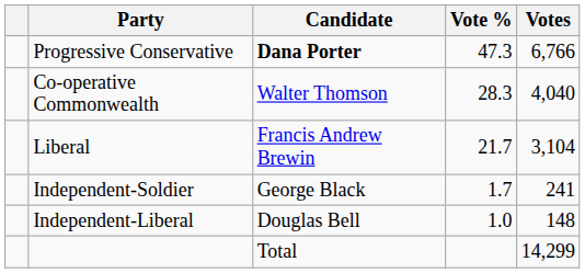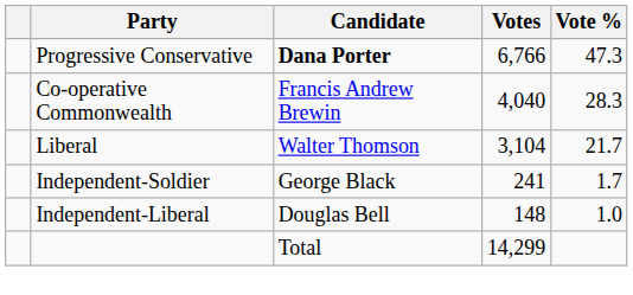 <table class="wikitable">
 <tr>
 <th></th>
 <th scope="col" width="175">Party</th>
 <th scope="col" width="150">Candidate</th>
+<th>Votes</th>
 <th>Vote %</th>
-<th>Votes</th>
 </tr>
 <tr>
 <td>   </td>
 <td>Progressive Conservative</td>
 <td><strong>Dana Porter</strong></td>
+<td align=right>6,766</td>
 <td align=right>47.3</td>
-<td align=right>6,766</td>
 </tr>
 <tr |>
 <td>   </td>
 <td>Co-operative Commonwealth</td>
-<td><a href='#'>Walter Thomson</a></td>
+<td><a href='#'>Francis Andrew Brewin</a></td>
+<td align=right>4,040</td>
 <td align=right>28.3</td>
-<td align=right>4,040</td>
 </tr>
 <tr>
 <td>   </td>
 <td>Liberal</td>
-<td><a href='#'>Francis Andrew Brewin</a></td>
+<td><a href='#'>Walter Thomson</a></td>
+<td align=right>3,104</td>
 <td align=right>21.7</td>
-<td align=right>3,104</td>
 </tr>
 <tr |>
 <td>   </td>
 <td>Independent-Soldier</td>
 <td>George Black</td>
+<td align=right>241</td>
 <td align=right>1.7</td>
-<td align=right>241</td>
 </tr>
 <tr |>
 <td>   </td>
 <td>Independent-Liberal</td>
 <td>Douglas Bell</td>
+<td align=right>148</td>
 <td align=right>1.0</td>
-<td align=right>148</td>
 </tr>
 <tr |>
 <td></td>
 <td></td>
 <td>Total</td>
+<td align=right>14,299</td>
 <td></td>
-<td align=right>14,299</td>
 </tr>
 </table>
